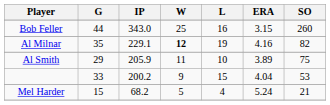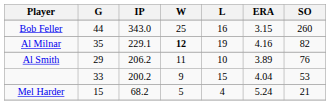 <table class="wikitable sortable">
 <tr>
 <th bgcolor="#DDDDFF" width="16%">Player</th>
 <th bgcolor="#DDDDFF" width="9%">G</th>
 <th bgcolor="#DDDDFF" width="9%">IP</th>
 <th bgcolor="#DDDDFF" width="9%">W</th>
 <th bgcolor="#DDDDFF" width="9%">L</th>
 <th bgcolor="#DDDDFF" width="9%">ERA</th>
 <th bgcolor="#DDDDFF" width="9%">SO</th>
 </tr>
 <tr>
 </tr>
 <tr align="center">
 <td><a href='#'>Bob Feller</a></td>
 <td>44</td>
 <td>343.0</td>
 <td>25</td>
 <td>16</td>
 <td>3.15</td>
 <td>260</td>
 </tr>
 <tr>
 </tr>
 <tr align="center">
 <td><a href='#'>Al Milnar</a></td>
 <td>35</td>
 <td>229.1</td>
 <td><strong>12</strong></td>
 <td>19</td>
 <td>4.16</td>
 <td>82</td>
 </tr>
 <tr>
 </tr>
 <tr align="center">
 <td><a href='#'>Al Smith</a></td>
 <td>29</td>
-<td>205.9</td>
+<td>206.2</td>
 <td>11</td>
 <td>10</td>
 <td>3.89</td>
-<td>75</td>
+<td>76</td>
 </tr>
 <tr align="center">
 <td></td>
 <td>33</td>
 <td>200.2</td>
 <td>9</td>
 <td>15</td>
 <td>4.04</td>
 <td>53</td>
 </tr>
 <tr>
 </tr>
 <tr align="center">
 <td><a href='#'>Mel Harder</a></td>
 <td>15</td>
 <td>68.2</td>
 <td>5</td>
 <td>4</td>
 <td>5.24</td>
 <td>21</td>
 </tr>
 <tr align="center">
 </tr>
 </table>
